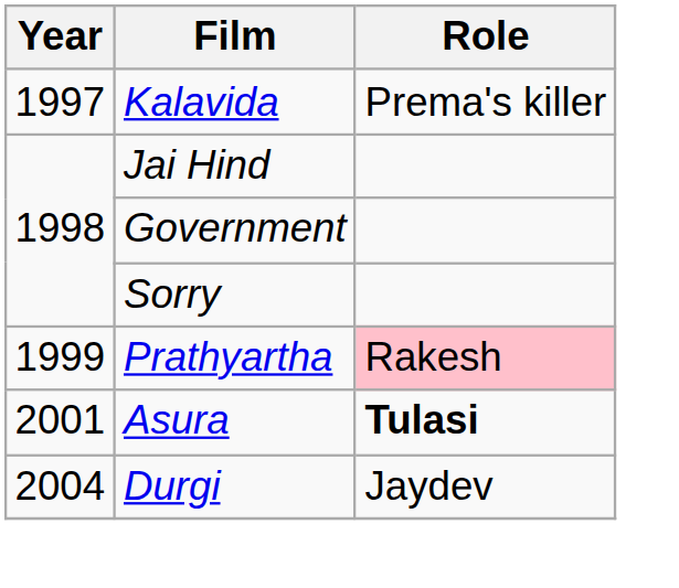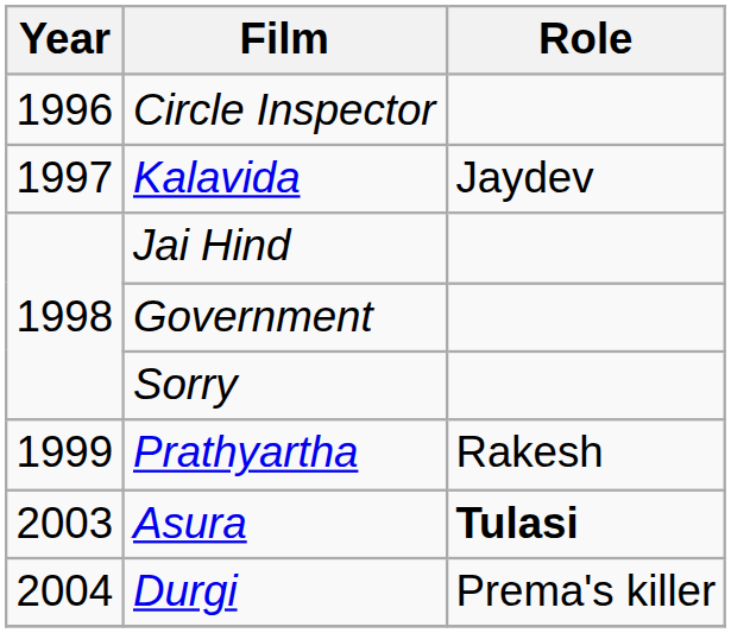 <table class="wikitable sortable">
 <tr>
 <th>Year</th>
 <th>Film</th>
 <th>Role</th>
 </tr>
 <tr>
+<td>1996</td>
+<td><em>Circle Inspector</em></td>
+<td></td>
+</tr>
+<tr>
 <td>1997</td>
 <td><em><a href='#'>Kalavida</a></em></td>
-<td>Prema's killer</td>
+<td>Jaydev</td>
 </tr>
 <tr>
 <td rowspan="3">1998</td>
 <td><em>Jai Hind</em></td>
 <td></td>
 </tr>
 <tr>
 <td><em>Government</em></td>
 <td></td>
 </tr>
 <tr>
 <td><em>Sorry</em></td>
 <td></td>
 </tr>
 <tr>
 <td>1999</td>
 <td><em><a href='#'>Prathyartha</a></em></td>
-<td style="background: pink;">Rakesh</td>
+<td>Rakesh</td>
 </tr>
 <tr>
-<td>2001</td>
+<td>2003</td>
 <td><em><a href='#'>Asura</a></em></td>
 <td><strong>Tulasi</strong></td>
 </tr>
 <tr>
 <td>2004</td>
 <td><em><a href='#'>Durgi</a></em></td>
-<td>Jaydev</td>
+<td>Prema's killer</td>
 </tr>
 <tr>
 </tr>
 </table>
